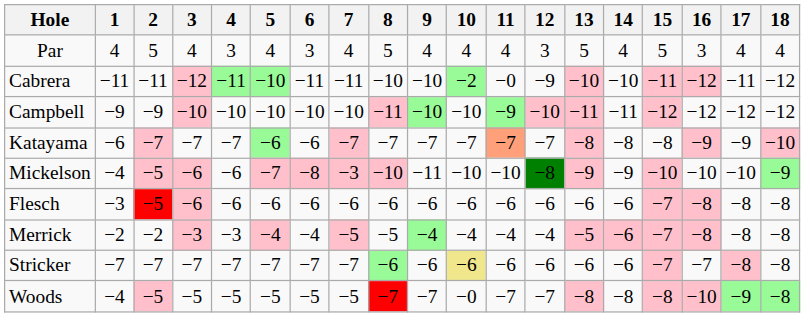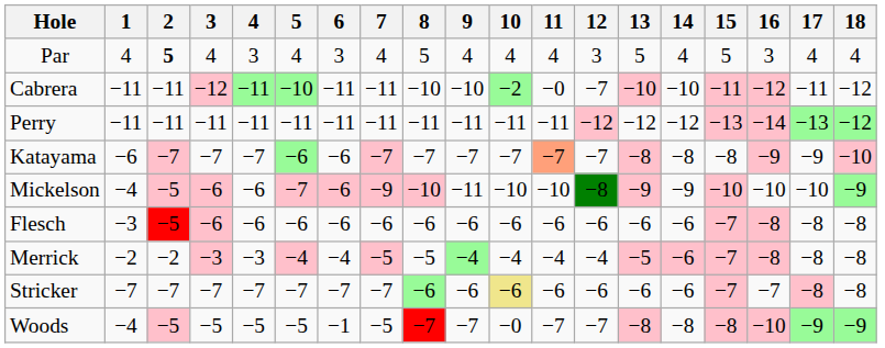 <table class="wikitable" style="text-align:center">
 <tr>
 <th>Hole</th>
 <th> 1 </th>
 <th> 2 </th>
 <th> 3 </th>
 <th> 4 </th>
 <th> 5 </th>
 <th> 6 </th>
 <th> 7 </th>
 <th> 8 </th>
 <th> 9 </th>
 <th>10</th>
 <th>11</th>
 <th>12</th>
 <th>13</th>
 <th>14</th>
 <th>15</th>
 <th>16</th>
 <th>17</th>
 <th>18</th>
 </tr>
 <tr>
 <td>Par</td>
 <td>4</td>
-<td>5</td>
+<td><strong>5</strong></td>
 <td>4</td>
 <td>3</td>
 <td>4</td>
 <td>3</td>
 <td>4</td>
 <td>5</td>
 <td>4</td>
 <td>4</td>
 <td>4</td>
 <td>3</td>
 <td>5</td>
 <td>4</td>
 <td>5</td>
 <td>3</td>
 <td>4</td>
 <td>4</td>
 </tr>
 <tr>
 <td align=left> Cabrera</td>
 <td>−11</td>
 <td>−11</td>
 <td style="background: Pink;">−12</td>
 <td style="background: PaleGreen;">−11</td>
 <td style="background: PaleGreen;">−10</td>
 <td>−11</td>
 <td>−11</td>
 <td>−10</td>
 <td>−10</td>
 <td style="background: PaleGreen;">−2</td>
 <td>−0</td>
-<td>−9</td>
+<td>−7</td>
 <td style="background: Pink;">−10</td>
 <td>−10</td>
 <td style="background: Pink;">−11</td>
 <td style="background: Pink;">−12</td>
 <td>−11</td>
 <td>−12</td>
 </tr>
 <tr>
-<td align=left> Campbell</td>
-<td>−9</td>
-<td>−9</td>
-<td style="background: Pink;">−10</td>
-<td>−10</td>
-<td>−10</td>
-<td>−10</td>
-<td>−10</td>
-<td style="background: Pink;">−11</td>
-<td style="background: PaleGreen;">−10</td>
-<td>−10</td>
-<td style="background: PaleGreen;">−9</td>
-<td style="background: Pink;">−10</td>
-<td style="background: Pink;">−11</td>
+<td align=left> Perry</td>
+<td>−11</td>
+<td>−11</td>
+<td>−11</td>
+<td>−11</td>
+<td>−11</td>
+<td>−11</td>
+<td>−11</td>
+<td>−11</td>
+<td>−11</td>
+<td>−11</td>
 <td>−11</td>
 <td style="background: Pink;">−12</td>
 <td>−12</td>
 <td>−12</td>
-<td>−12</td>
+<td style="background: Pink;">−13</td>
+<td style="background: Pink;">−14</td>
+<td style="background: PaleGreen;">−13</td>
+<td style="background: PaleGreen;">−12</td>
 </tr>
 <tr>
 <td align=left> Katayama</td>
 <td>−6</td>
 <td style="background: Pink;">−7</td>
 <td>−7</td>
 <td>−7</td>
 <td style="background: PaleGreen;">−6</td>
 <td>−6</td>
 <td style="background: Pink;">−7</td>
 <td>−7</td>
 <td>−7</td>
 <td>−7</td>
 <td style="background: lightsalmon;">−7</td>
 <td>−7</td>
 <td style="background: Pink;">−8</td>
 <td>−8</td>
 <td>−8</td>
 <td style="background: Pink;">−9</td>
 <td>−9</td>
 <td style="background: Pink;">−10</td>
 </tr>
 <tr>
 <td align=left> Mickelson</td>
 <td>−4</td>
 <td style="background: Pink;">−5</td>
 <td style="background: Pink;">−6</td>
 <td>−6</td>
 <td style="background: Pink;">−7</td>
-<td style="background: Pink;">−8</td>
-<td style="background: Pink;">−3</td>
+<td style="background: Pink;">−6</td>
+<td style="background: Pink;">−9</td>
 <td style="background: Pink;">−10</td>
 <td>−11</td>
 <td>−10</td>
 <td>−10</td>
 <td style="background: Green;">−8</td>
 <td style="background: Pink;">−9</td>
 <td>−9</td>
 <td style="background: Pink;">−10</td>
 <td>−10</td>
 <td>−10</td>
 <td style="background: PaleGreen;">−9</td>
 </tr>
 <tr>
 <td align=left> Flesch</td>
 <td>−3</td>
 <td style="background: Red;">−5</td>
 <td style="background: Pink;">−6</td>
 <td>−6</td>
 <td>−6</td>
 <td>−6</td>
 <td>−6</td>
 <td>−6</td>
 <td>−6</td>
 <td>−6</td>
 <td>−6</td>
 <td>−6</td>
 <td>−6</td>
 <td>−6</td>
 <td style="background: Pink;">−7</td>
 <td style="background: Pink;">−8</td>
 <td>−8</td>
 <td>−8</td>
 </tr>
 <tr>
 <td align=left> Merrick</td>
 <td>−2</td>
 <td>−2</td>
 <td style="background: Pink;">−3</td>
 <td>−3</td>
 <td style="background: Pink;">−4</td>
 <td>−4</td>
 <td style="background: Pink;">−5</td>
 <td>−5</td>
 <td style="background: PaleGreen;">−4</td>
 <td>−4</td>
 <td>−4</td>
 <td>−4</td>
 <td style="background: Pink;">−5</td>
 <td style="background: Pink;">−6</td>
 <td style="background: Pink;">−7</td>
 <td style="background: Pink;">−8</td>
 <td>−8</td>
 <td>−8</td>
 </tr>
 <tr>
 <td align=left> Stricker</td>
 <td>−7</td>
 <td>−7</td>
 <td>−7</td>
 <td>−7</td>
 <td>−7</td>
 <td>−7</td>
 <td>−7</td>
 <td style="background: PaleGreen;">−6</td>
 <td>−6</td>
 <td style="background: khaki;">−6</td>
 <td>−6</td>
 <td>−6</td>
 <td>−6</td>
 <td>−6</td>
 <td style="background: Pink;">−7</td>
 <td>−7</td>
 <td style="background: Pink;">−8</td>
 <td>−8</td>
 </tr>
 <tr>
 <td align=left> Woods</td>
 <td>−4</td>
 <td style="background: Pink;">−5</td>
 <td>−5</td>
 <td>−5</td>
 <td>−5</td>
-<td>−5</td>
+<td>−1</td>
 <td>−5</td>
 <td style="background: Red;">−7</td>
 <td>−7</td>
 <td>−0</td>
 <td>−7</td>
 <td>−7</td>
 <td style="background: Pink;">−8</td>
 <td>−8</td>
 <td style="background: Pink;">−8</td>
 <td style="background: Pink;">−10</td>
 <td style="background: PaleGreen;">−9</td>
-<td style="background: PaleGreen;">−8</td>
+<td style="background: PaleGreen;">−9</td>
 </tr>
 </table>
